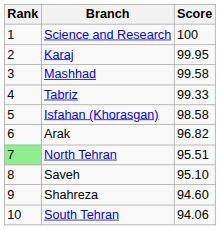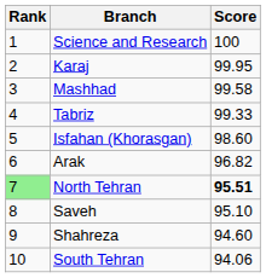 <table class="wikitable" style="text-align:left;">
 <tr>
 <th>Rank</th>
 <th>Branch</th>
 <th>Score</th>
 </tr>
 <tr>
 <td>1</td>
 <td><a href='#'>Science and Research</a></td>
 <td>100</td>
 </tr>
 <tr>
 <td>2</td>
 <td><a href='#'>Karaj</a></td>
 <td>99.95</td>
 </tr>
 <tr>
 <td>3</td>
 <td><a href='#'>Mashhad</a></td>
 <td>99.58</td>
 </tr>
 <tr>
 <td>4</td>
 <td><a href='#'>Tabriz</a></td>
 <td>99.33</td>
 </tr>
 <tr>
 <td>5</td>
 <td><a href='#'>Isfahan (Khorasgan)</a></td>
-<td>98.58</td>
+<td>98.60</td>
 </tr>
 <tr>
 <td>6</td>
 <td>Arak</td>
 <td>96.82</td>
 </tr>
 <tr>
 <td style="background: lightgreen;">7</td>
 <td><a href='#'>North Tehran</a></td>
-<td>95.51</td>
+<td><strong>95.51</strong></td>
 </tr>
 <tr>
 <td>8</td>
 <td>Saveh</td>
 <td>95.10</td>
 </tr>
 <tr>
 <td>9</td>
 <td>Shahreza</td>
 <td>94.60</td>
 </tr>
 <tr>
 <td>10</td>
 <td><a href='#'>South Tehran</a></td>
 <td>94.06</td>
 </tr>
 </table>
